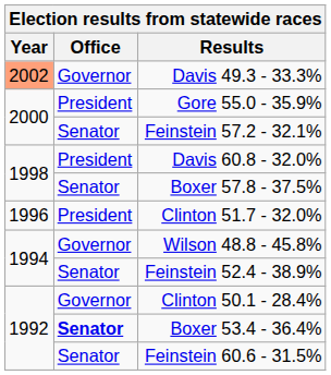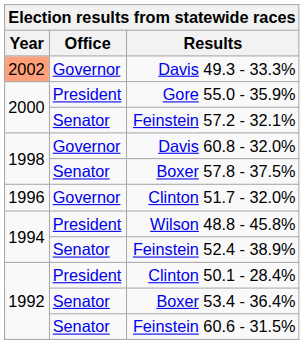 <table class="wikitable" style="font-size:95%;">
 <tr>
 <th colspan="3">Election results from statewide races</th>
 </tr>
 <tr>
 <th>Year</th>
 <th>Office</th>
 <th>Results</th>
 </tr>
 <tr>
 <td rowspan=1 style="background: lightsalmon;">2002</td>
 <td><a href='#'>Governor</a></td>
 <td align="right" ><a href='#'>Davis</a> 49.3 - 33.3%</td>
 </tr>
 <tr>
 <td rowspan=2>2000</td>
 <td><a href='#'>President</a></td>
 <td align="right" ><a href='#'>Gore</a> 55.0 - 35.9%</td>
 </tr>
 <tr>
 <td><a href='#'>Senator</a></td>
 <td align="right" ><a href='#'>Feinstein</a> 57.2 - 32.1%</td>
 </tr>
 <tr>
 <td rowspan=2>1998</td>
-<td><a href='#'>President</a></td>
+<td><a href='#'>Governor</a></td>
 <td align="right" ><a href='#'>Davis</a> 60.8 - 32.0%</td>
 </tr>
 <tr>
 <td><a href='#'>Senator</a></td>
 <td align="right" ><a href='#'>Boxer</a> 57.8 - 37.5%</td>
 </tr>
 <tr>
 <td rowspan=1>1996</td>
-<td><a href='#'>President</a></td>
+<td><a href='#'>Governor</a></td>
 <td align="right" ><a href='#'>Clinton</a> 51.7 - 32.0%</td>
 </tr>
 <tr>
 <td rowspan=2>1994</td>
-<td><a href='#'>Governor</a></td>
+<td><a href='#'>President</a></td>
 <td align="right" ><a href='#'>Wilson</a> 48.8 - 45.8%</td>
 </tr>
 <tr>
 <td><a href='#'>Senator</a></td>
 <td align="right" ><a href='#'>Feinstein</a> 52.4 - 38.9%</td>
 </tr>
 <tr>
 <td rowspan=3>1992</td>
-<td><a href='#'>Governor</a></td>
+<td><a href='#'>President</a></td>
 <td align="right" ><a href='#'>Clinton</a> 50.1 - 28.4%</td>
 </tr>
 <tr>
-<td><strong><a href='#'>Senator</a></strong></td>
+<td><a href='#'>Senator</a></td>
 <td align="right" ><a href='#'>Boxer</a> 53.4 - 36.4%</td>
 </tr>
 <tr>
 <td><a href='#'>Senator</a></td>
 <td align="right" ><a href='#'>Feinstein</a> 60.6 - 31.5%</td>
 </tr>
 </table>
